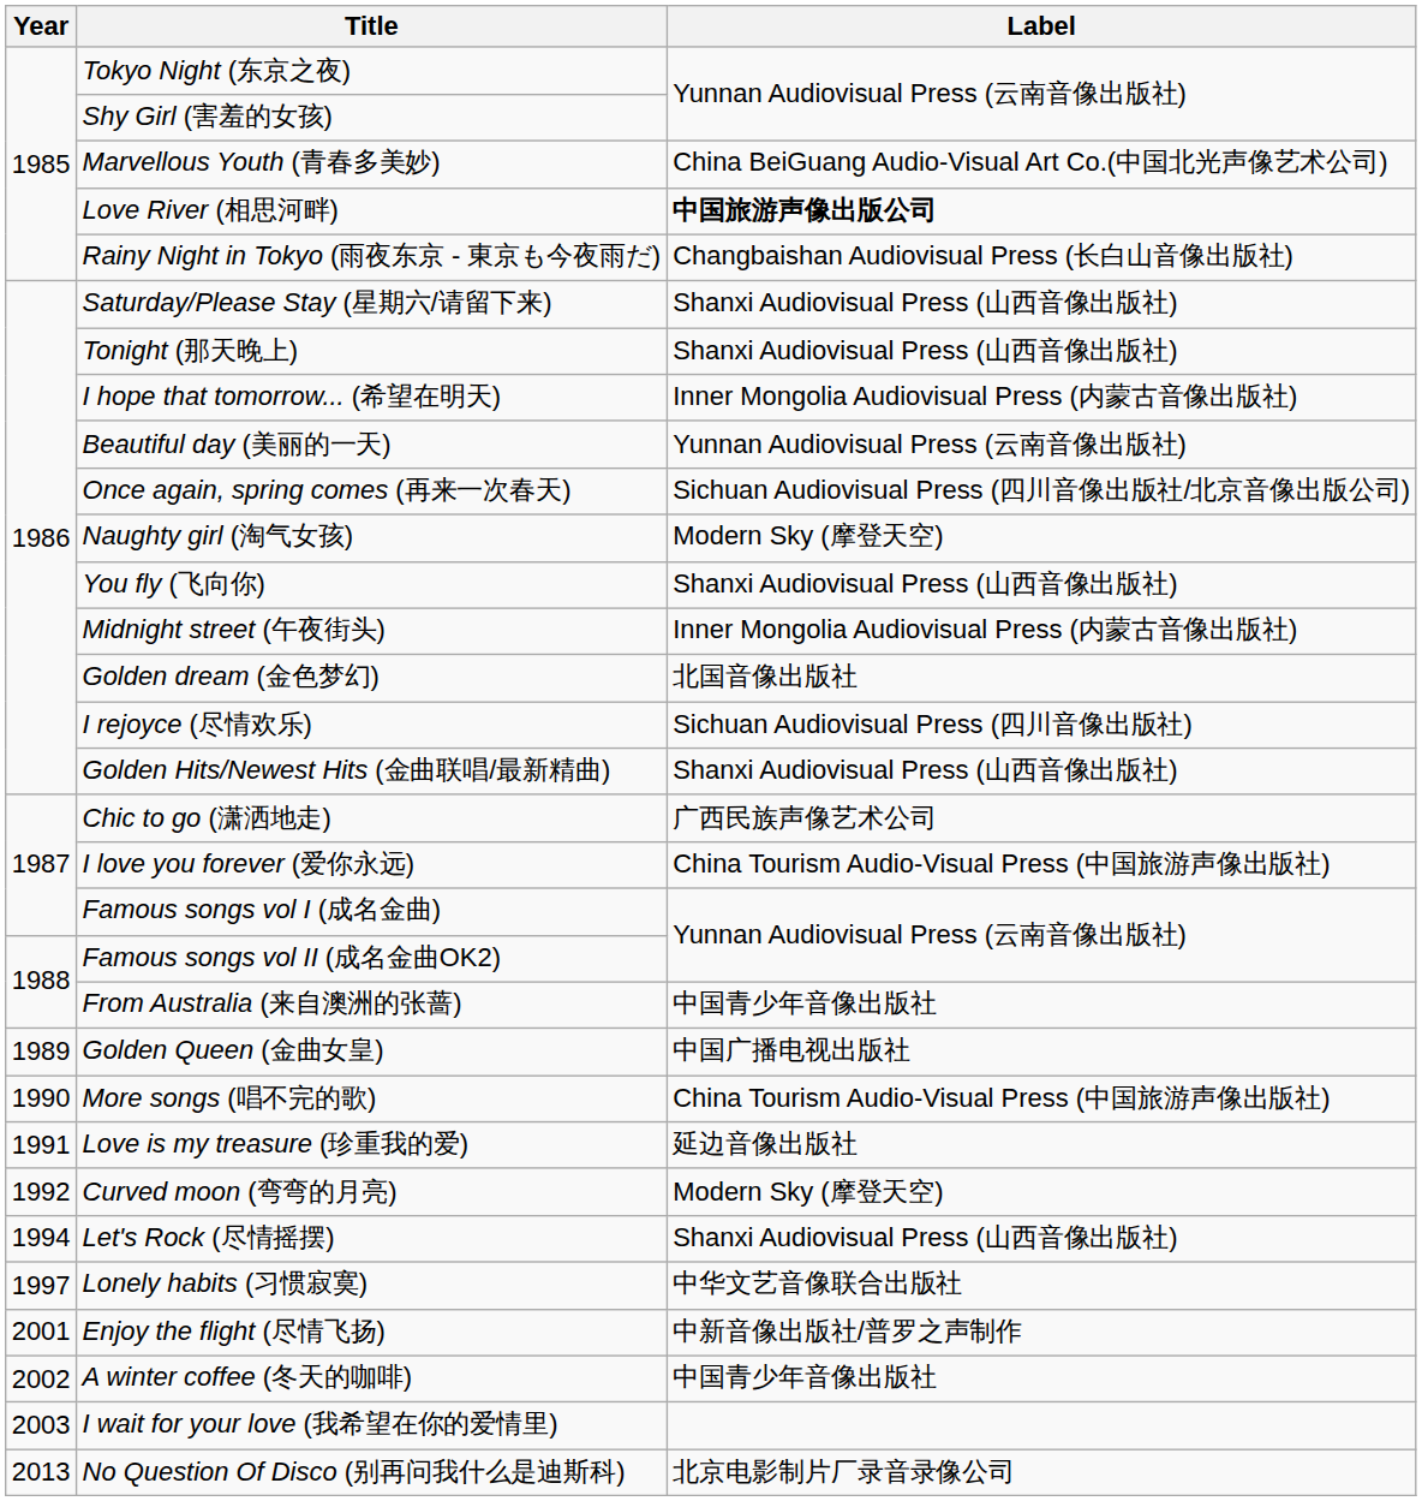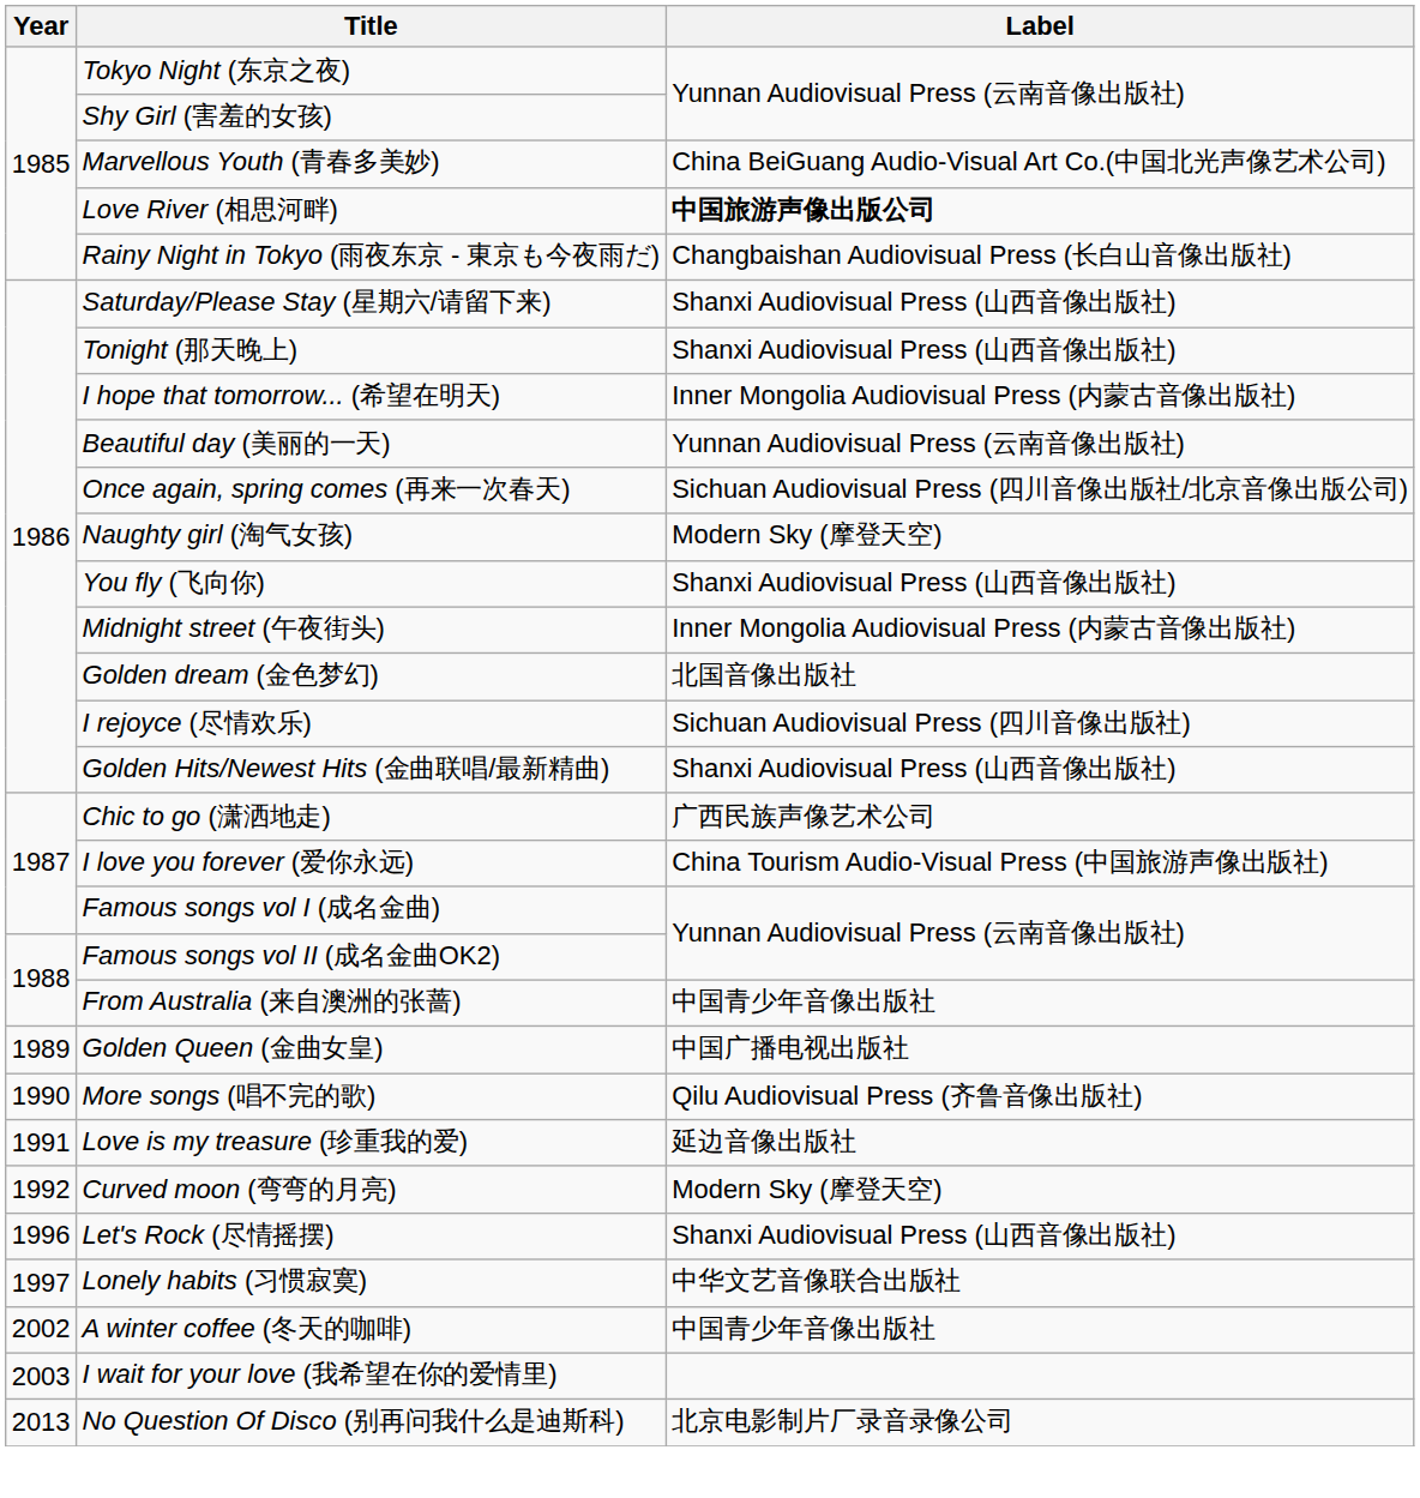 <table class="wikitable">
 <tr>
 <th>Year</th>
 <th>Title</th>
 <th>Label</th>
 </tr>
 <tr>
 <td rowspan=5>1985</td>
 <td><em>Tokyo Night</em> (东京之夜)</td>
 <td rowspan=2>Yunnan Audiovisual Press (云南音像出版社)</td>
 </tr>
 <tr>
 <td><em>Shy Girl</em> (害羞的女孩)</td>
 </tr>
 <tr>
 <td><em>Marvellous Youth</em> (青春多美妙)</td>
 <td>China BeiGuang Audio-Visual Art Co.(中国北光声像艺术公司)</td>
 </tr>
 <tr>
 <td><em>Love River</em> (相思河畔)</td>
 <td><strong>中国旅游声像出版公司</strong></td>
 </tr>
 <tr>
 <td><em>Rainy Night in Tokyo</em> (雨夜东京 - 東京も今夜雨だ)</td>
 <td>Changbaishan Audiovisual Press (长白山音像出版社)</td>
 </tr>
 <tr>
 <td rowspan=11>1986</td>
 <td><em>Saturday/Please Stay</em> (星期六/请留下来)</td>
 <td>Shanxi Audiovisual Press (山西音像出版社)</td>
 </tr>
 <tr>
 <td><em>Tonight</em> (那天晚上)</td>
 <td>Shanxi Audiovisual Press (山西音像出版社)</td>
 </tr>
 <tr>
 <td><em>I hope that tomorrow...</em> (希望在明天)</td>
 <td>Inner Mongolia Audiovisual Press (内蒙古音像出版社)</td>
 </tr>
 <tr>
 <td><em>Beautiful day</em> (美丽的一天)</td>
 <td>Yunnan Audiovisual Press (云南音像出版社)</td>
 </tr>
 <tr>
 <td><em>Once again, spring comes</em> (再来一次春天)</td>
 <td>Sichuan Audiovisual Press  (四川音像出版社/北京音像出版公司)</td>
 </tr>
 <tr>
 <td><em>Naughty girl</em> (淘气女孩)</td>
 <td>Modern Sky (摩登天空)</td>
 </tr>
 <tr>
 <td><em>You fly</em> (飞向你)</td>
 <td>Shanxi Audiovisual Press (山西音像出版社)</td>
 </tr>
 <tr>
 <td><em>Midnight street</em> (午夜街头)</td>
 <td>Inner Mongolia Audiovisual Press (内蒙古音像出版社)</td>
 </tr>
 <tr>
 <td><em>Golden dream</em> (金色梦幻)</td>
 <td>北国音像出版社</td>
 </tr>
 <tr>
 <td><em>I rejoyce</em> (尽情欢乐)</td>
 <td>Sichuan Audiovisual Press  (四川音像出版社)</td>
 </tr>
 <tr>
 <td><em>Golden Hits/Newest Hits</em> (金曲联唱/最新精曲)</td>
 <td>Shanxi Audiovisual Press (山西音像出版社)</td>
 </tr>
 <tr>
 <td rowspan=3>1987</td>
 <td><em>Chic to go</em> (潇洒地走)</td>
 <td>广西民族声像艺术公司</td>
 </tr>
 <tr>
 <td><em>I love you forever</em> (爱你永远)</td>
 <td>China Tourism Audio-Visual Press (中国旅游声像出版社)</td>
 </tr>
 <tr>
 <td><em>Famous songs vol I</em> (成名金曲)</td>
 <td rowspan=2>Yunnan Audiovisual Press (云南音像出版社)</td>
 </tr>
 <tr>
 <td rowspan=2>1988</td>
 <td><em>Famous songs vol II</em> (成名金曲OK2)</td>
 </tr>
 <tr>
 <td><em>From Australia</em> (来自澳洲的张蔷)</td>
 <td>中国青少年音像出版社</td>
 </tr>
 <tr>
 <td>1989</td>
 <td><em>Golden Queen</em> (金曲女皇)</td>
 <td>中国广播电视出版社</td>
 </tr>
 <tr>
 <td>1990</td>
 <td><em>More songs</em> (唱不完的歌)</td>
-<td>China Tourism Audio-Visual Press (中国旅游声像出版社)</td>
+<td>Qilu Audiovisual Press (齐鲁音像出版社)</td>
 </tr>
 <tr>
 <td>1991</td>
 <td><em>Love is my treasure</em> (珍重我的爱)</td>
 <td>延边音像出版社</td>
 </tr>
 <tr>
 <td>1992</td>
 <td><em>Curved moon</em> (弯弯的月亮)</td>
 <td>Modern Sky (摩登天空)</td>
 </tr>
 <tr>
-<td>1994</td>
+<td>1996</td>
 <td><em>Let's Rock</em> (尽情摇摆)</td>
 <td>Shanxi Audiovisual Press (山西音像出版社)</td>
 </tr>
 <tr>
 <td>1997</td>
 <td><em>Lonely habits</em> (习惯寂寞)</td>
 <td>中华文艺音像联合出版社</td>
-</tr>
-<tr>
-<td>2001</td>
-<td><em>Enjoy the flight</em> (尽情飞扬)</td>
-<td>中新音像出版社/普罗之声制作</td>
 </tr>
 <tr>
 <td>2002</td>
 <td><em>A winter coffee</em> (冬天的咖啡)</td>
 <td>中国青少年音像出版社</td>
 </tr>
 <tr>
 <td>2003</td>
 <td><em>I wait for your love</em> (我希望在你的爱情里)</td>
 <td></td>
 </tr>
 <tr>
 <td>2013</td>
 <td><em>No Question Of Disco</em> (别再问我什么是迪斯科)</td>
 <td>北京电影制片厂录音录像公司</td>
 </tr>
 <tr>
 </tr>
 </table>
